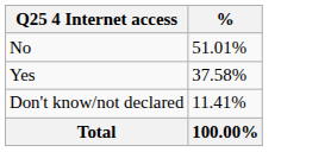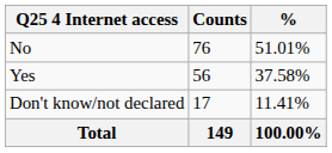 <table class="wikitable sortable">
 <tr>
 <th>Q25 4 Internet access</th>
+<th>Counts</th>
 <th>%</th>
 </tr>
 <tr>
 <td>No</td>
+<td>76</td>
 <td>51.01%</td>
 </tr>
 <tr>
 <td>Yes</td>
+<td>56</td>
 <td>37.58%</td>
 </tr>
 <tr>
 <td>Don't know/not declared</td>
+<td>17</td>
 <td>11.41%</td>
 </tr>
 <tr>
 <th>Total</th>
+<th>149</th>
 <th>100.00%</th>
 </tr>
 </table>
